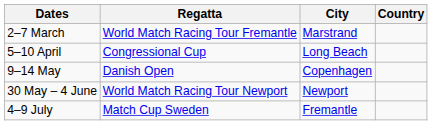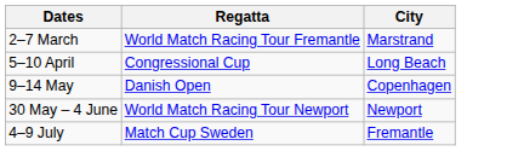 <table class="wikitable">
 <tr>
 <th>Dates</th>
 <th>Regatta</th>
 <th>City</th>
-<th>Country</th>
 </tr>
 <tr>
 <td>2–7 March</td>
 <td><a href='#'>World Match Racing Tour Fremantle</a></td>
 <td><a href='#'>Marstrand</a></td>
-<td></td>
 </tr>
 <tr>
 <td>5–10 April</td>
 <td><a href='#'>Congressional Cup</a></td>
 <td><a href='#'>Long Beach</a></td>
-<td></td>
 </tr>
 <tr>
 <td>9–14 May</td>
 <td><a href='#'>Danish Open</a></td>
 <td><a href='#'>Copenhagen</a></td>
-<td></td>
 </tr>
 <tr>
 <td>30 May – 4 June</td>
 <td><a href='#'>World Match Racing Tour Newport</a></td>
 <td><a href='#'>Newport</a></td>
-<td></td>
 </tr>
 <tr>
 <td>4–9 July</td>
 <td><a href='#'>Match Cup Sweden</a></td>
 <td><a href='#'>Fremantle</a></td>
-<td></td>
 </tr>
 </table>
